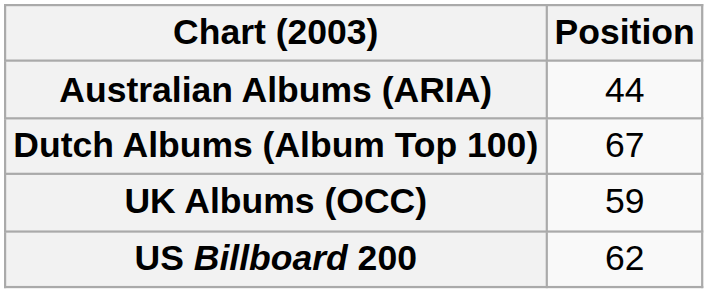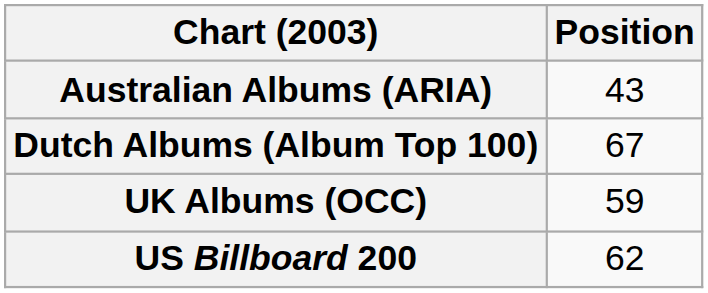 <table class="wikitable sortable plainrowheaders" style="text-align:center">
 <tr>
 <th scope="col">Chart (2003)</th>
 <th scope="col">Position</th>
 </tr>
 <tr>
 <th scope="row">Australian Albums (ARIA)</th>
-<td>44</td>
+<td>43</td>
 </tr>
 <tr>
 <th scope="row">Dutch Albums (Album Top 100)</th>
 <td>67</td>
 </tr>
 <tr>
 <th scope="row">UK Albums (OCC)</th>
 <td>59</td>
 </tr>
 <tr>
 <th scope="row">US <em>Billboard</em> 200</th>
 <td>62</td>
 </tr>
 </table>
